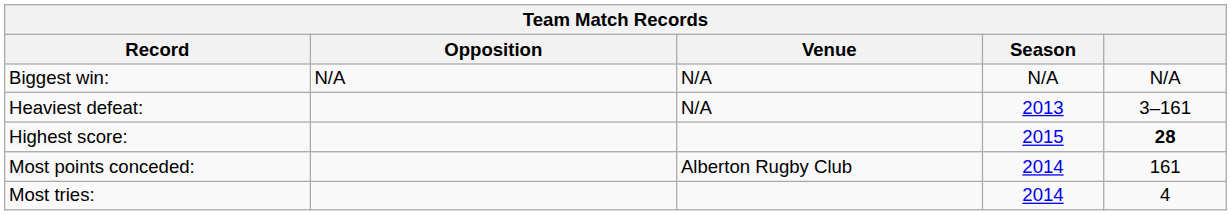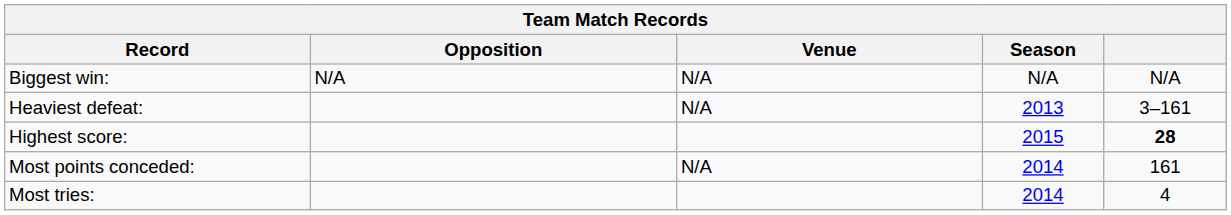 <table class="wikitable collapsible" style="text-align:left; font-size:90%; width:75%;">
 <tr>
 <th colspan="5">Team Match Records</th>
 </tr>
 <tr>
 <th style="width:25%;">Record</th>
 <th style="width:30%;">Opposition</th>
 <th style="width:25%;">Venue</th>
 <th style="width:10%;">Season</th>
 <th style="width:10%;"><br></th>
 </tr>
 <tr>
 <td>Biggest win:</td>
 <td>N/A</td>
 <td>N/A</td>
 <td style="text-align:center">N/A</td>
 <td style="text-align:center">N/A</td>
 </tr>
 <tr>
 <td>Heaviest defeat:</td>
 <td></td>
 <td>N/A</td>
 <td style="text-align:center"><a href='#'>2013</a></td>
 <td style="text-align:center">3–161</td>
 </tr>
 <tr>
 <td>Highest score:</td>
 <td></td>
 <td></td>
 <td style="text-align:center"><a href='#'>2015</a></td>
 <td style="text-align:center"><strong>28</strong></td>
 </tr>
 <tr>
 <td>Most points conceded:</td>
 <td></td>
-<td>Alberton Rugby Club</td>
+<td>N/A</td>
 <td style="text-align:center"><a href='#'>2014</a></td>
 <td style="text-align:center">161</td>
 </tr>
 <tr>
 <td>Most tries:</td>
 <td></td>
 <td></td>
 <td style="text-align:center"><a href='#'>2014</a></td>
 <td style="text-align:center">4</td>
 </tr>
 </table>
